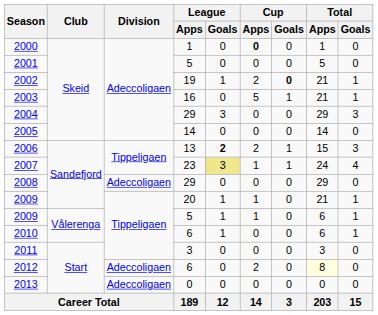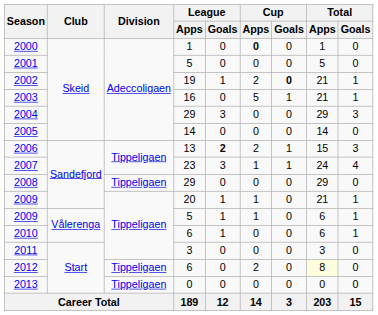 <table class="wikitable" style="text-align: center;">
 <tr>
 <th rowspan="2">Season</th>
 <th rowspan="2">Club</th>
 <th rowspan="2">Division</th>
 <th colspan="2">League</th>
 <th colspan="2">Cup</th>
 <th colspan="2">Total</th>
 </tr>
 <tr>
 <th>Apps</th>
 <th>Goals</th>
 <th>Apps</th>
 <th>Goals</th>
 <th>Apps</th>
 <th>Goals</th>
 </tr>
 <tr>
 <td><a href='#'>2000</a></td>
 <td rowspan="6" valign="center"><a href='#'>Skeid</a></td>
 <td rowspan="6" valign="center"><a href='#'>Adeccoligaen</a></td>
 <td>1</td>
 <td>0</td>
 <td><strong>0</strong></td>
 <td>0</td>
 <td>1</td>
 <td>0</td>
 </tr>
 <tr>
 <td><a href='#'>2001</a></td>
 <td>5</td>
 <td>0</td>
 <td>0</td>
 <td>0</td>
 <td>5</td>
 <td>0</td>
 </tr>
 <tr>
 <td><a href='#'>2002</a></td>
 <td>19</td>
 <td>1</td>
 <td>2</td>
 <td><strong>0</strong></td>
 <td>21</td>
 <td>1</td>
 </tr>
 <tr>
 <td><a href='#'>2003</a></td>
 <td>16</td>
 <td>0</td>
 <td>5</td>
 <td>1</td>
 <td>21</td>
 <td>1</td>
 </tr>
 <tr>
 <td><a href='#'>2004</a></td>
 <td>29</td>
 <td>3</td>
 <td>0</td>
 <td>0</td>
 <td>29</td>
 <td>3</td>
 </tr>
 <tr>
 <td><a href='#'>2005</a></td>
 <td>14</td>
 <td>0</td>
 <td>0</td>
 <td>0</td>
 <td>14</td>
 <td>0</td>
 </tr>
 <tr>
 <td><a href='#'>2006</a></td>
 <td rowspan="4" valign="center"><a href='#'>Sandefjord</a></td>
 <td rowspan="2" valign="center"><a href='#'>Tippeligaen</a></td>
 <td>13</td>
 <td><strong>2</strong></td>
 <td>2</td>
 <td>1</td>
 <td>15</td>
 <td>3</td>
 </tr>
 <tr>
 <td><a href='#'>2007</a></td>
 <td>23</td>
-<td style="background: khaki;">3</td>
+<td>3</td>
 <td>1</td>
 <td>1</td>
 <td>24</td>
 <td>4</td>
 </tr>
 <tr>
 <td><a href='#'>2008</a></td>
-<td><a href='#'>Adeccoligaen</a></td>
+<td rowspan="1" valign="center"><a href='#'>Tippeligaen</a></td>
 <td>29</td>
 <td>0</td>
 <td>0</td>
 <td>0</td>
 <td>29</td>
 <td>0</td>
 </tr>
 <tr>
 <td><a href='#'>2009</a></td>
 <td rowspan="4" valign="center"><a href='#'>Tippeligaen</a></td>
 <td>20</td>
 <td>1</td>
 <td>1</td>
 <td>0</td>
 <td>21</td>
 <td>1</td>
 </tr>
 <tr>
 <td><a href='#'>2009</a></td>
 <td rowspan="2" valign="center"><a href='#'>Vålerenga</a></td>
 <td>5</td>
 <td>1</td>
 <td>1</td>
 <td>0</td>
 <td>6</td>
 <td>1</td>
 </tr>
 <tr>
 <td><a href='#'>2010</a></td>
 <td>6</td>
 <td>1</td>
 <td>0</td>
 <td>0</td>
 <td>6</td>
 <td>1</td>
 </tr>
 <tr>
 <td><a href='#'>2011</a></td>
 <td rowspan="3" valign="center"><a href='#'>Start</a></td>
 <td>3</td>
 <td>0</td>
 <td>0</td>
 <td>0</td>
 <td>3</td>
 <td>0</td>
 </tr>
 <tr>
 <td><a href='#'>2012</a></td>
-<td rowspan="1" valign="center"><a href='#'>Adeccoligaen</a></td>
+<td rowspan="1" valign="center"><a href='#'>Tippeligaen</a></td>
 <td>6</td>
 <td>0</td>
 <td>2</td>
 <td>0</td>
 <td style="background: lightyellow;">8</td>
 <td>0</td>
 </tr>
 <tr>
 <td><a href='#'>2013</a></td>
-<td><a href='#'>Adeccoligaen</a></td>
+<td rowspan="1" valign="center"><a href='#'>Tippeligaen</a></td>
 <td>0</td>
 <td>0</td>
 <td>0</td>
 <td>0</td>
 <td>0</td>
 <td>0</td>
 </tr>
 <tr>
 <th colspan="3">Career Total</th>
 <th>189</th>
 <th>12</th>
 <th>14</th>
 <th>3</th>
 <th>203</th>
 <th>15</th>
 </tr>
 </table>
